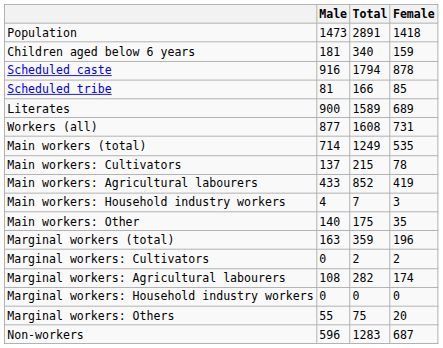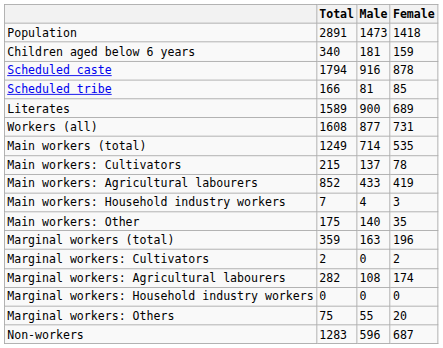 <table class="wikitable sortable">
 <tr>
 <th></th>
+<th>Total</th>
 <th>Male</th>
-<th>Total</th>
 <th>Female</th>
 </tr>
 <tr>
 <td>Population</td>
+<td>2891</td>
 <td>1473</td>
-<td>2891</td>
 <td>1418</td>
 </tr>
 <tr>
 <td>Children aged below 6 years</td>
+<td>340</td>
 <td>181</td>
-<td>340</td>
 <td>159</td>
 </tr>
 <tr>
 <td><a href='#'>Scheduled caste</a></td>
+<td>1794</td>
 <td>916</td>
-<td>1794</td>
 <td>878</td>
 </tr>
 <tr>
 <td><a href='#'>Scheduled tribe</a></td>
+<td>166</td>
 <td>81</td>
-<td>166</td>
 <td>85</td>
 </tr>
 <tr>
 <td>Literates</td>
+<td>1589</td>
 <td>900</td>
-<td>1589</td>
 <td>689</td>
 </tr>
 <tr>
 <td>Workers (all)</td>
+<td>1608</td>
 <td>877</td>
-<td>1608</td>
 <td>731</td>
 </tr>
 <tr>
 <td>Main workers (total)</td>
+<td>1249</td>
 <td>714</td>
-<td>1249</td>
 <td>535</td>
 </tr>
 <tr>
 <td>Main workers: Cultivators</td>
+<td>215</td>
 <td>137</td>
-<td>215</td>
 <td>78</td>
 </tr>
 <tr>
 <td>Main workers: Agricultural labourers</td>
+<td>852</td>
 <td>433</td>
-<td>852</td>
 <td>419</td>
 </tr>
 <tr>
 <td>Main workers: Household industry workers</td>
+<td>7</td>
 <td>4</td>
-<td>7</td>
 <td>3</td>
 </tr>
 <tr>
 <td>Main workers: Other</td>
+<td>175</td>
 <td>140</td>
-<td>175</td>
 <td>35</td>
 </tr>
 <tr>
 <td>Marginal workers (total)</td>
+<td>359</td>
 <td>163</td>
-<td>359</td>
 <td>196</td>
 </tr>
 <tr>
 <td>Marginal workers: Cultivators</td>
+<td>2</td>
 <td>0</td>
-<td>2</td>
 <td>2</td>
 </tr>
 <tr>
 <td>Marginal workers: Agricultural labourers</td>
+<td>282</td>
 <td>108</td>
-<td>282</td>
 <td>174</td>
 </tr>
 <tr>
 <td>Marginal workers: Household industry workers</td>
 <td>0</td>
 <td>0</td>
 <td>0</td>
 </tr>
 <tr>
 <td>Marginal workers: Others</td>
+<td>75</td>
 <td>55</td>
-<td>75</td>
 <td>20</td>
 </tr>
 <tr>
 <td>Non-workers</td>
+<td>1283</td>
 <td>596</td>
-<td>1283</td>
 <td>687</td>
 </tr>
 </table>
